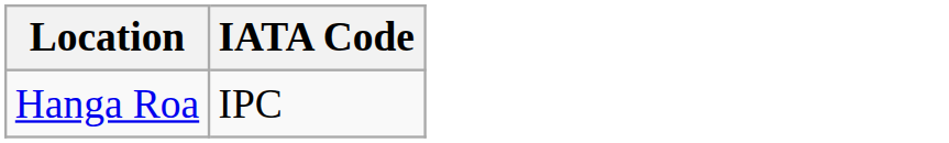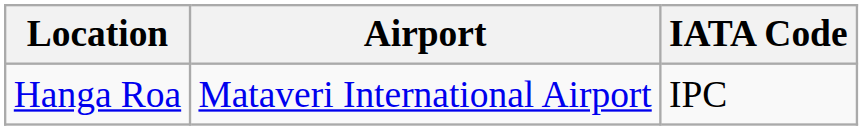 <table class="wikitable">
 <tr>
 <th>Location</th>
+<th>Airport</th>
 <th>IATA Code</th>
 </tr>
 <tr>
 <td><a href='#'>Hanga Roa</a></td>
+<td><a href='#'>Mataveri International Airport</a></td>
 <td>IPC</td>
 </tr>
 </table>
